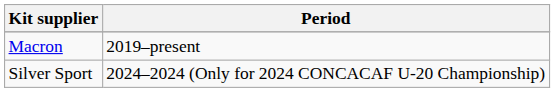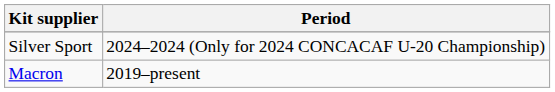 <table class="wikitable">
 <tr>
 <th>Kit supplier</th>
 <th>Period</th>
 </tr>
 <tr>
 </tr>
 <tr>
+<td> Silver Sport</td>
+<td>2024–2024 (Only for 2024 CONCACAF U-20 Championship)</td>
+</tr>
+<tr>
 <td> <a href='#'>Macron</a></td>
 <td>2019–present</td>
 </tr>
-<tr>
-<td> Silver Sport</td>
-<td>2024–2024 (Only for 2024 CONCACAF U-20 Championship)</td>
-</tr>
 </table>
